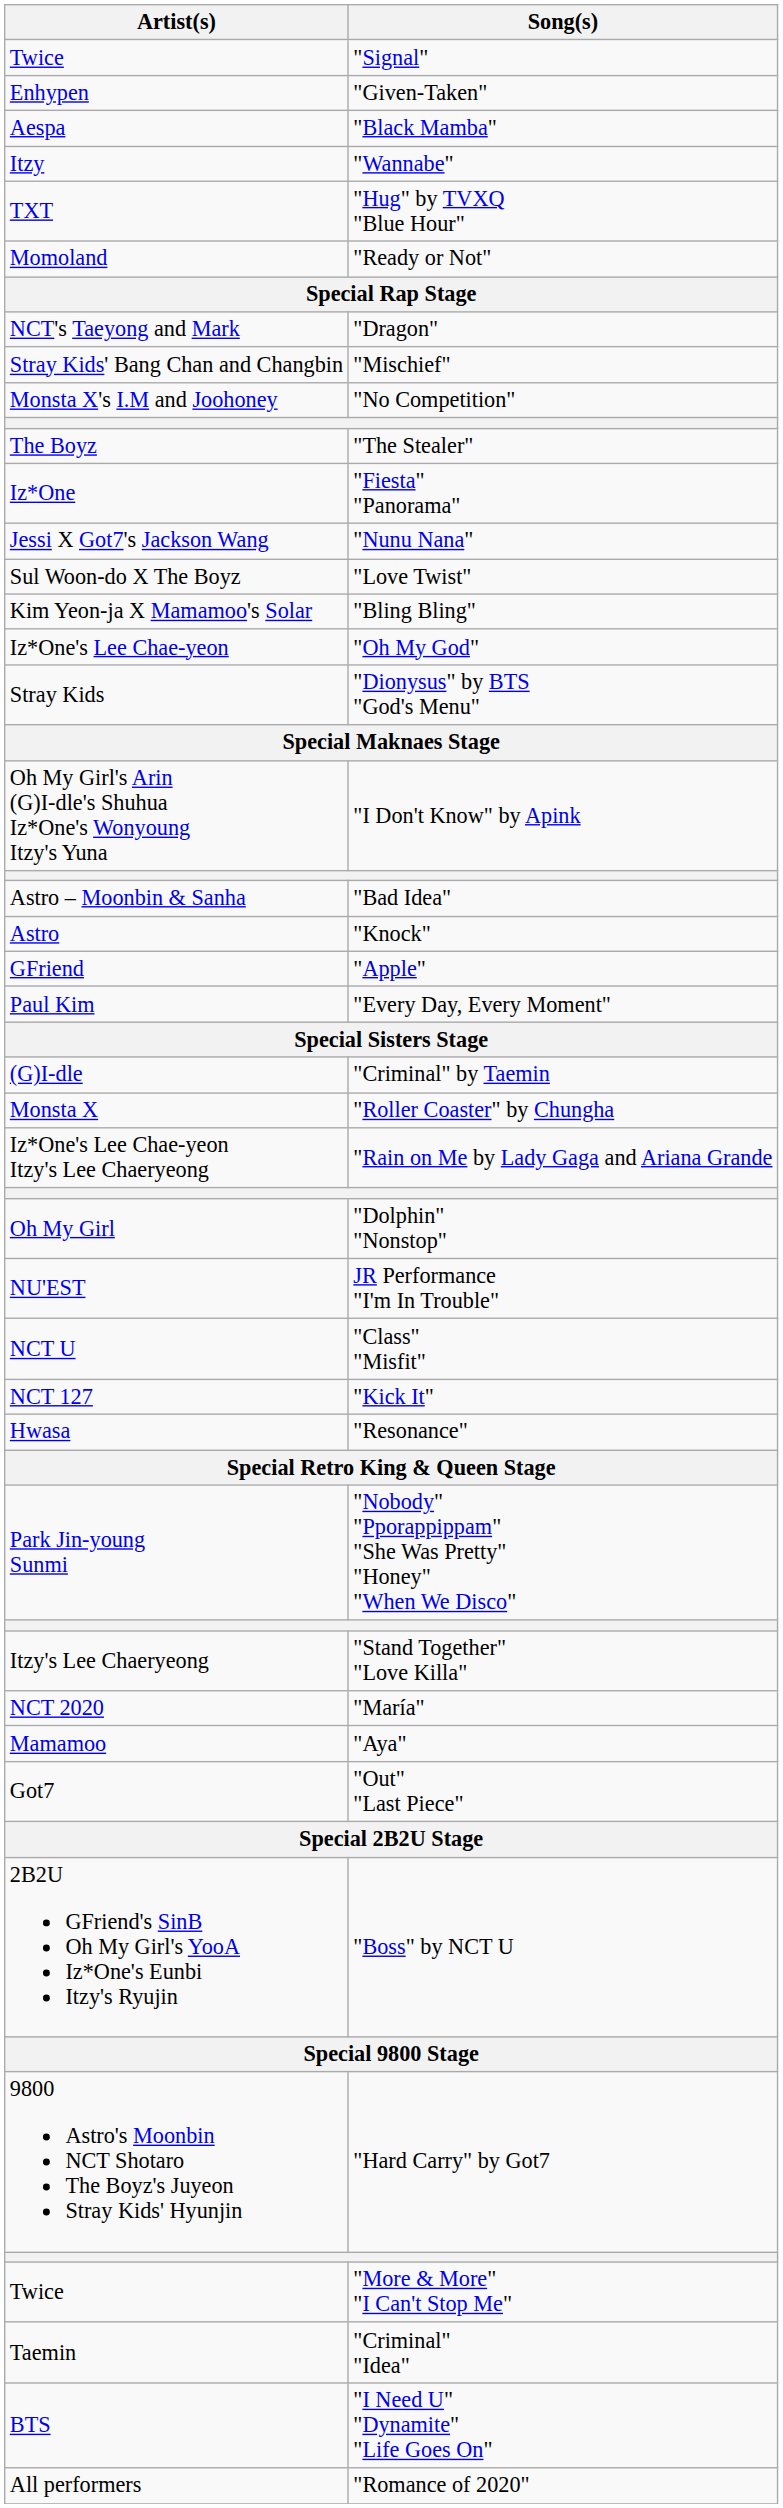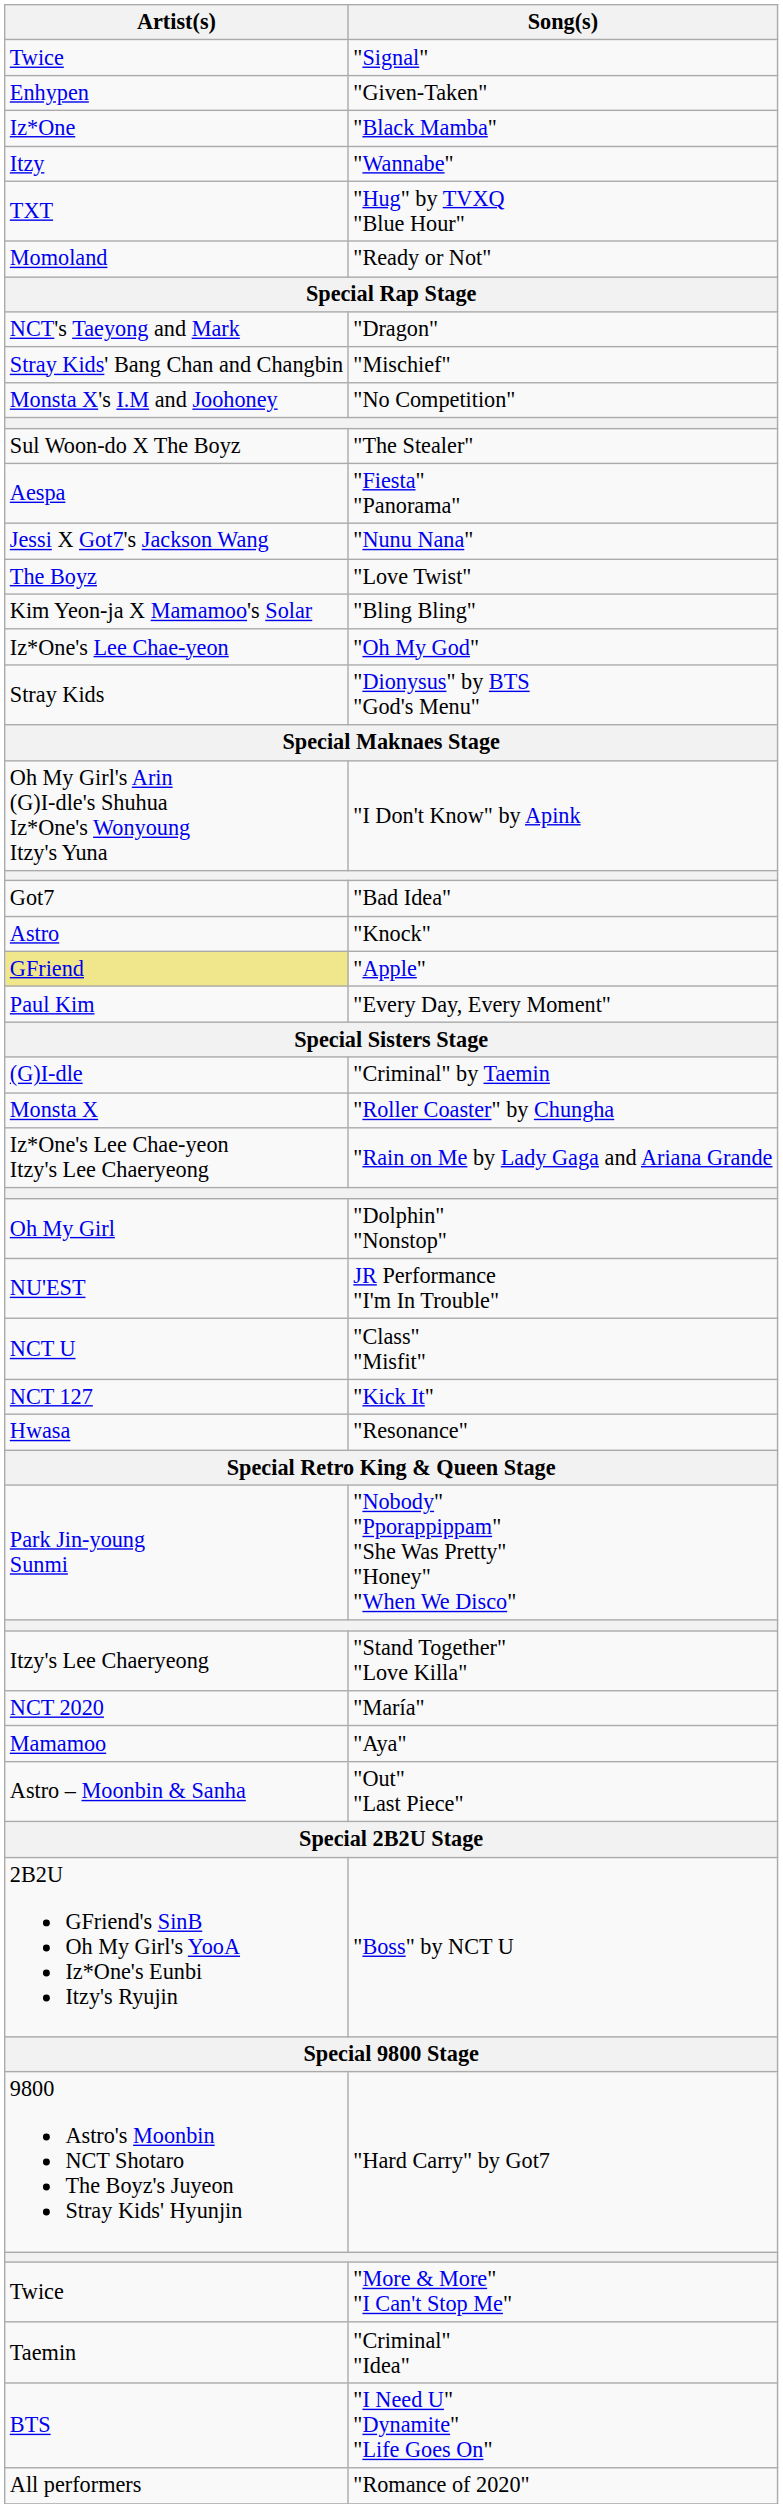 <table class="wikitable">
 <tr>
 <th>Artist(s)</th>
 <th>Song(s)</th>
 </tr>
 <tr>
 <td><a href='#'>Twice</a></td>
 <td>"<a href='#'>Signal</a>"</td>
 </tr>
 <tr>
 <td><a href='#'>Enhypen</a></td>
 <td>"Given-Taken" </td>
 </tr>
 <tr>
-<td><a href='#'>Aespa</a></td>
+<td><a href='#'>Iz*One</a></td>
 <td>"<a href='#'>Black Mamba</a>"</td>
 </tr>
 <tr>
 <td><a href='#'>Itzy</a></td>
 <td>"<a href='#'>Wannabe</a>"</td>
 </tr>
 <tr>
 <td><a href='#'>TXT</a></td>
 <td>"<a href='#'>Hug</a>" by <a href='#'>TVXQ</a><br>"Blue Hour" </td>
 </tr>
 <tr>
 <td><a href='#'>Momoland</a></td>
 <td>"Ready or Not"</td>
 </tr>
 <tr>
 <th colspan="2">Special Rap Stage</th>
 </tr>
 <tr>
 <td><a href='#'>NCT</a>'s <a href='#'>Taeyong</a> and <a href='#'>Mark</a></td>
 <td>"Dragon"</td>
 </tr>
 <tr>
 <td><a href='#'>Stray Kids</a>' Bang Chan and Changbin</td>
 <td>"Mischief"</td>
 </tr>
 <tr>
 <td><a href='#'>Monsta X</a>'s <a href='#'>I.M</a> and <a href='#'>Joohoney</a></td>
 <td>"No Competition"</td>
 </tr>
 <tr>
 <th colspan="2"></th>
 </tr>
 <tr>
-<td><a href='#'>The Boyz</a></td>
+<td>Sul Woon-do X The Boyz</td>
 <td>"The Stealer"</td>
 </tr>
 <tr>
-<td><a href='#'>Iz*One</a></td>
+<td><a href='#'>Aespa</a></td>
 <td>"<a href='#'>Fiesta</a>"<br>"Panorama"</td>
 </tr>
 <tr>
 <td><a href='#'>Jessi</a> X <a href='#'>Got7</a>'s <a href='#'>Jackson Wang</a></td>
 <td>"<a href='#'>Nunu Nana</a>"</td>
 </tr>
 <tr>
-<td>Sul Woon-do X The Boyz</td>
+<td><a href='#'>The Boyz</a></td>
 <td>"Love Twist"</td>
 </tr>
 <tr>
 <td>Kim Yeon-ja X <a href='#'>Mamamoo</a>'s <a href='#'>Solar</a></td>
 <td>"Bling Bling"</td>
 </tr>
 <tr>
 <td>Iz*One's <a href='#'>Lee Chae-yeon</a></td>
 <td>"<a href='#'>Oh My God</a>"</td>
 </tr>
 <tr>
 <td>Stray Kids</td>
 <td>"<a href='#'>Dionysus</a>" by <a href='#'>BTS</a><br>"God's Menu"</td>
 </tr>
 <tr>
 <th colspan="2">Special Maknaes Stage</th>
 </tr>
 <tr>
 <td>Oh My Girl's <a href='#'>Arin</a><br>(G)I-dle's Shuhua<br>Iz*One's <a href='#'>Wonyoung</a><br>Itzy's Yuna</td>
 <td>"I Don't Know" by <a href='#'>Apink</a></td>
 </tr>
 <tr>
 <th colspan="2"></th>
 </tr>
 <tr>
-<td>Astro – <a href='#'>Moonbin & Sanha</a></td>
+<td>Got7</td>
 <td>"Bad Idea"</td>
 </tr>
 <tr>
 <td><a href='#'>Astro</a></td>
 <td>"Knock"</td>
 </tr>
 <tr>
-<td><a href='#'>GFriend</a></td>
+<td style="background: khaki;"><a href='#'>GFriend</a></td>
 <td>"<a href='#'>Apple</a>"</td>
 </tr>
 <tr>
 <td><a href='#'>Paul Kim</a></td>
 <td>"Every Day, Every Moment"</td>
 </tr>
 <tr>
 <th colspan="2">Special Sisters Stage</th>
 </tr>
 <tr>
 <td><a href='#'>(G)I-dle</a></td>
 <td>"Criminal" by <a href='#'>Taemin</a></td>
 </tr>
 <tr>
 <td><a href='#'>Monsta X</a></td>
 <td>"<a href='#'>Roller Coaster</a>" by <a href='#'>Chungha</a></td>
 </tr>
 <tr>
 <td>Iz*One's Lee Chae-yeon<br>Itzy's Lee Chaeryeong</td>
 <td>"<a href='#'>Rain on Me</a> by <a href='#'>Lady Gaga</a> and <a href='#'>Ariana Grande</a></td>
 </tr>
 <tr>
 <th colspan="2"></th>
 </tr>
 <tr>
 <td><a href='#'>Oh My Girl</a></td>
 <td>"Dolphin"<br>"Nonstop"</td>
 </tr>
 <tr>
 <td><a href='#'>NU'EST</a></td>
 <td><a href='#'>JR</a> Performance<br>"I'm In Trouble"</td>
 </tr>
 <tr>
 <td><a href='#'>NCT U</a></td>
 <td>"Class"<br>"Misfit"</td>
 </tr>
 <tr>
 <td><a href='#'>NCT 127</a></td>
 <td>"<a href='#'>Kick It</a>"</td>
 </tr>
 <tr>
 <td><a href='#'>Hwasa</a></td>
 <td>"Resonance"</td>
 </tr>
 <tr>
 <th colspan="2">Special Retro King & Queen Stage</th>
 </tr>
 <tr>
 <td><a href='#'>Park Jin-young</a><br><a href='#'>Sunmi</a></td>
 <td>"<a href='#'>Nobody</a>"<br>"<a href='#'>Pporappippam</a>"<br>"She Was Pretty"<br>"Honey"<br>"<a href='#'>When We Disco</a>"</td>
 </tr>
 <tr>
 <th colspan="2"></th>
 </tr>
 <tr>
 <td>Itzy's Lee Chaeryeong</td>
 <td>"Stand Together"<br>"Love Killa"</td>
 </tr>
 <tr>
 <td><a href='#'>NCT 2020</a></td>
 <td>"María"</td>
 </tr>
 <tr>
 <td><a href='#'>Mamamoo</a></td>
 <td>"Aya"</td>
 </tr>
 <tr>
-<td>Got7</td>
+<td>Astro – <a href='#'>Moonbin & Sanha</a></td>
 <td>"Out"<br>"Last Piece"</td>
 </tr>
 <tr>
 <th colspan="2">Special 2B2U Stage</th>
 </tr>
 <tr>
 <td>2B2U<br><ul><li>GFriend's <a href='#'>SinB</a></li><li>Oh My Girl's <a href='#'>YooA</a></li><li>Iz*One's Eunbi</li><li>Itzy's Ryujin</li></ul></td>
 <td>"<a href='#'>Boss</a>" by NCT U</td>
 </tr>
 <tr>
 <th colspan="2">Special 9800 Stage</th>
 </tr>
 <tr>
 <td>9800<br><ul><li>Astro's <a href='#'>Moonbin</a></li><li>NCT Shotaro</li><li>The Boyz's Juyeon</li><li>Stray Kids' Hyunjin</li></ul></td>
 <td>"Hard Carry" by Got7</td>
 </tr>
 <tr>
 <th colspan="2"></th>
 </tr>
 <tr>
 <td>Twice</td>
 <td>"<a href='#'>More & More</a>" <br>"<a href='#'>I Can't Stop Me</a>"</td>
 </tr>
 <tr>
 <td>Taemin</td>
 <td>"Criminal"<br>"Idea"</td>
 </tr>
 <tr>
 <td><a href='#'>BTS</a></td>
 <td>"<a href='#'>I Need U</a>"<br>"<a href='#'>Dynamite</a>"<br>"<a href='#'>Life Goes On</a>"</td>
 </tr>
 <tr>
 <td>All performers</td>
 <td>"Romance of 2020"</td>
 </tr>
 </table>
